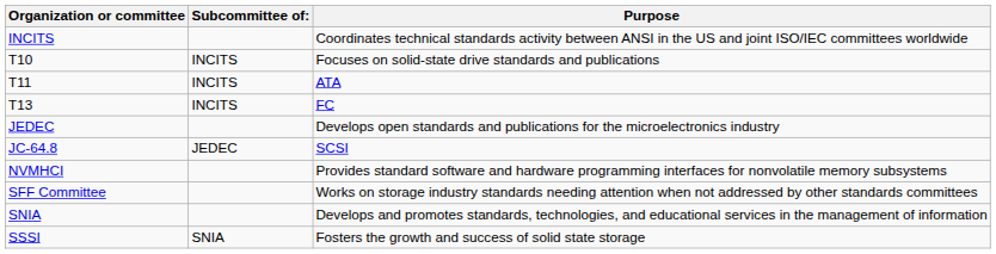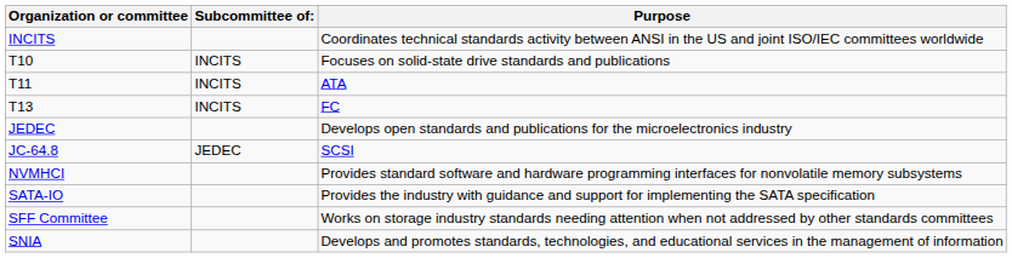 <table class="wikitable sortable">
 <tr>
 <th>Organization or committee</th>
 <th>Subcommittee of:</th>
 <th>Purpose</th>
 </tr>
 <tr>
 <td><a href='#'>INCITS</a></td>
 <td></td>
 <td>Coordinates technical standards activity between ANSI in the US and joint ISO/IEC committees worldwide</td>
 </tr>
 <tr>
 <td>T10</td>
 <td>INCITS</td>
 <td>Focuses on solid-state drive standards and publications</td>
 </tr>
 <tr>
 <td>T11</td>
 <td>INCITS</td>
 <td><a href='#'>ATA</a></td>
 </tr>
 <tr>
 <td>T13</td>
 <td>INCITS</td>
 <td><a href='#'>FC</a></td>
 </tr>
 <tr>
 <td><a href='#'>JEDEC</a></td>
 <td></td>
 <td>Develops open standards and publications for the microelectronics industry</td>
 </tr>
 <tr>
 <td><a href='#'>JC-64.8</a></td>
 <td>JEDEC</td>
 <td><a href='#'>SCSI</a></td>
 </tr>
 <tr>
 <td><a href='#'>NVMHCI</a></td>
 <td></td>
 <td>Provides standard software and hardware programming interfaces for nonvolatile memory subsystems</td>
 </tr>
 <tr>
+<td><a href='#'>SATA-IO</a></td>
+<td></td>
+<td>Provides the industry with guidance and support for implementing the SATA specification</td>
+</tr>
+<tr>
 <td><a href='#'>SFF Committee</a></td>
 <td></td>
 <td>Works on storage industry standards needing attention when not addressed by other standards committees</td>
 </tr>
 <tr>
 <td><a href='#'>SNIA</a></td>
 <td></td>
 <td>Develops and promotes standards, technologies, and educational services in the management of information</td>
 </tr>
-<tr>
-<td><a href='#'>SSSI</a></td>
-<td>SNIA</td>
-<td>Fosters the growth and success of solid state storage</td>
-</tr>
 </table>
